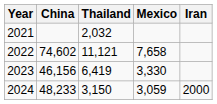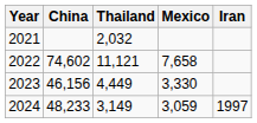 <table class="wikitable">
 <tr>
 <th>Year</th>
 <th>China</th>
 <th>Thailand</th>
 <th>Mexico</th>
 <th>Iran</th>
 </tr>
 <tr>
 <td>2021</td>
 <td></td>
 <td>2,032</td>
 <td></td>
 <td></td>
 </tr>
 <tr>
 <td>2022</td>
 <td>74,602</td>
 <td>11,121</td>
 <td>7,658</td>
 <td></td>
 </tr>
 <tr>
 <td>2023</td>
 <td>46,156</td>
-<td>6,419</td>
+<td>4,449</td>
 <td>3,330</td>
 <td></td>
 </tr>
 <tr>
 <td>2024</td>
 <td>48,233</td>
-<td>3,150</td>
+<td>3,149</td>
 <td>3,059</td>
-<td>2000</td>
+<td>1997</td>
 </tr>
 </table>
